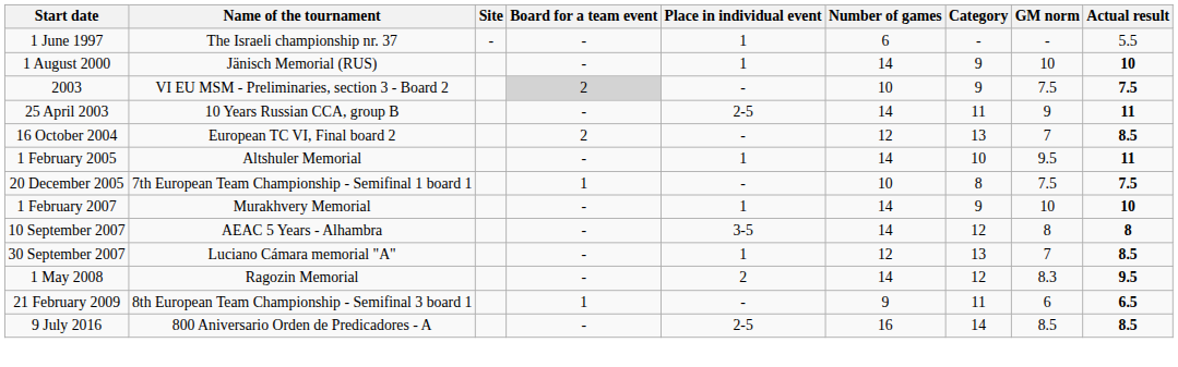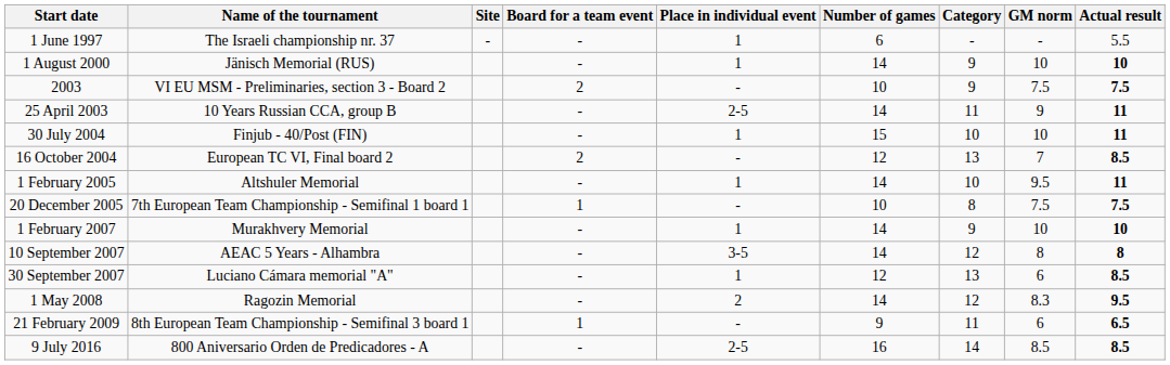 <table class="wikitable" style="text-align:center">
 <tr>
 <th>Start date</th>
 <th>Name of the tournament</th>
 <th>Site</th>
 <th>Board for a team event</th>
 <th>Place in individual event</th>
 <th>Number of games</th>
 <th>Category</th>
 <th>GM norm</th>
 <th>Actual result</th>
 </tr>
 <tr>
 <td>1 June 1997</td>
 <td>The Israeli championship nr. 37</td>
 <td>-</td>
 <td>-</td>
 <td>1</td>
 <td>6</td>
 <td>-</td>
 <td>-</td>
 <td>5.5</td>
 </tr>
 <tr>
 <td>1 August 2000</td>
 <td>Jänisch Memorial (RUS)</td>
 <td></td>
 <td>-</td>
 <td>1</td>
 <td>14</td>
 <td>9</td>
 <td>10</td>
 <td><strong>10</strong></td>
 </tr>
 <tr>
 <td>2003</td>
 <td>VI EU MSM - Preliminaries, section 3 - Board 2</td>
 <td></td>
-<td style="background: lightgrey;">2</td>
+<td>2</td>
 <td>-</td>
 <td>10</td>
 <td>9</td>
 <td>7.5</td>
 <td><strong>7.5</strong></td>
 </tr>
 <tr>
 <td>25 April 2003</td>
 <td>10 Years Russian CCA, group B</td>
 <td></td>
 <td>-</td>
 <td>2-5</td>
 <td>14</td>
 <td>11</td>
 <td>9</td>
+<td><strong>11</strong></td>
+</tr>
+<tr>
+<td>30 July 2004</td>
+<td>Finjub - 40/Post (FIN)</td>
+<td></td>
+<td>-</td>
+<td>1</td>
+<td>15</td>
+<td>10</td>
+<td>10</td>
 <td><strong>11</strong></td>
 </tr>
 <tr>
 <td>16 October 2004</td>
 <td>European TC VI, Final board 2</td>
 <td></td>
 <td>2</td>
 <td>-</td>
 <td>12</td>
 <td>13</td>
 <td>7</td>
 <td><strong>8.5</strong></td>
 </tr>
 <tr>
 <td>1 February 2005</td>
 <td>Altshuler Memorial</td>
 <td></td>
 <td>-</td>
 <td>1</td>
 <td>14</td>
 <td>10</td>
 <td>9.5</td>
 <td><strong>11</strong></td>
 </tr>
 <tr>
 <td>20 December 2005</td>
 <td>7th European Team Championship - Semifinal 1 board 1</td>
 <td></td>
 <td>1</td>
 <td>-</td>
 <td>10</td>
 <td>8</td>
 <td>7.5</td>
 <td><strong>7.5</strong></td>
 </tr>
 <tr>
 <td>1 February 2007</td>
 <td>Murakhvery Memorial</td>
 <td></td>
 <td>-</td>
 <td>1</td>
 <td>14</td>
 <td>9</td>
 <td>10</td>
 <td><strong>10</strong></td>
 </tr>
 <tr>
 <td>10 September 2007</td>
 <td>AEAC 5 Years - Alhambra</td>
 <td></td>
 <td>-</td>
 <td>3-5</td>
 <td>14</td>
 <td>12</td>
 <td>8</td>
 <td><strong>8</strong></td>
 </tr>
 <tr>
 <td>30 September 2007</td>
 <td>Luciano Cámara memorial "A"</td>
 <td></td>
 <td>-</td>
 <td>1</td>
 <td>12</td>
 <td>13</td>
-<td>7</td>
+<td>6</td>
 <td><strong>8.5</strong></td>
 </tr>
 <tr>
 <td>1 May 2008</td>
 <td>Ragozin Memorial</td>
 <td></td>
 <td>-</td>
 <td>2</td>
 <td>14</td>
 <td>12</td>
 <td>8.3</td>
 <td><strong>9.5</strong></td>
 </tr>
 <tr>
 <td>21 February 2009</td>
 <td>8th European Team Championship - Semifinal 3 board 1</td>
 <td></td>
 <td>1</td>
 <td>-</td>
 <td>9</td>
 <td>11</td>
 <td>6</td>
 <td><strong>6.5</strong></td>
 </tr>
 <tr>
 <td>9 July 2016</td>
 <td>800 Aniversario Orden de Predicadores - A</td>
 <td></td>
 <td>-</td>
 <td>2-5</td>
 <td>16</td>
 <td>14</td>
 <td>8.5</td>
 <td><strong>8.5</strong></td>
 </tr>
 </table>
